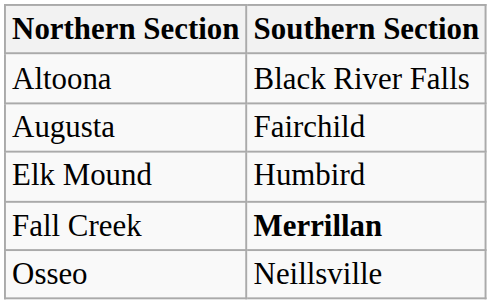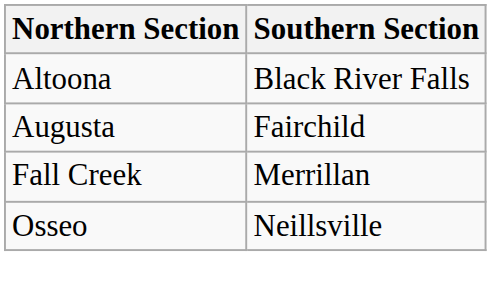 <table class="wikitable">
 <tr>
 <th>Northern Section</th>
 <th>Southern Section</th>
 </tr>
 <tr>
 <td>Altoona</td>
 <td>Black River Falls</td>
 </tr>
 <tr>
 <td>Augusta</td>
 <td>Fairchild</td>
 </tr>
 <tr>
-<td>Elk Mound</td>
-<td>Humbird</td>
-</tr>
-<tr>
 <td>Fall Creek</td>
-<td><strong>Merrillan</strong></td>
+<td>Merrillan</td>
 </tr>
 <tr>
 <td>Osseo</td>
 <td>Neillsville</td>
 </tr>
 </table>
